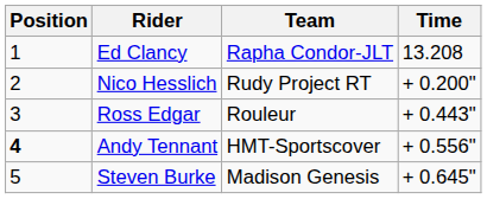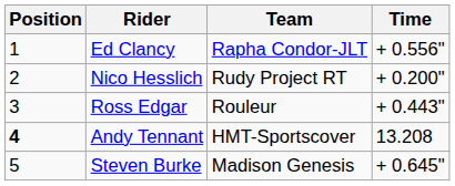 <table class="wikitable">
 <tr>
 <th>Position</th>
 <th>Rider</th>
 <th>Team</th>
 <th>Time</th>
 </tr>
 <tr>
 <td>1</td>
 <td><a href='#'>Ed Clancy</a></td>
 <td><a href='#'>Rapha Condor-JLT</a></td>
-<td>13.208</td>
+<td>+ 0.556"</td>
 </tr>
 <tr>
 <td>2</td>
 <td><a href='#'>Nico Hesslich</a></td>
 <td>Rudy Project RT</td>
 <td>+ 0.200"</td>
 </tr>
 <tr>
 <td>3</td>
 <td><a href='#'>Ross Edgar</a></td>
 <td>Rouleur</td>
 <td>+ 0.443"</td>
 </tr>
 <tr>
 <td><strong>4</strong></td>
 <td><a href='#'>Andy Tennant</a></td>
 <td>HMT-Sportscover</td>
-<td>+ 0.556"</td>
+<td>13.208</td>
 </tr>
 <tr>
 <td>5</td>
 <td><a href='#'>Steven Burke</a></td>
 <td>Madison Genesis</td>
 <td>+ 0.645"</td>
 </tr>
 </table>
